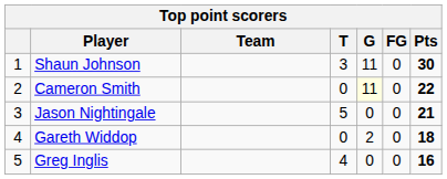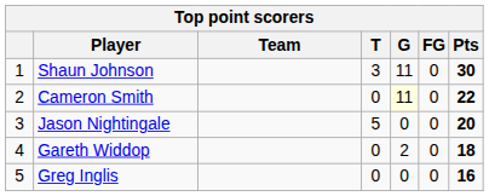 <table class="wikitable" style="text-align:center;">
 <tr>
 <th colspan="10"><strong>Top point scorers</strong></th>
 </tr>
 <tr>
 <th style="width:20px;" abbr="Position"></th>
 <th width=150>Player</th>
 <th width=150>Team</th>
 <th style="width:20px;" abbr="Tries">T</th>
 <th style="width:20px;" abbr="Goals">G</th>
 <th style="width:20px;" abbr="Field goals">FG</th>
 <th style="width:20px;" abbr="Points">Pts</th>
 </tr>
 <tr>
 <td>1</td>
 <td style="text-align:left;"><a href='#'>Shaun Johnson</a></td>
 <td></td>
 <td>3</td>
 <td>11</td>
 <td>0</td>
 <td><strong>30</strong></td>
 </tr>
 <tr>
 <td>2</td>
 <td style="text-align:left;"><a href='#'>Cameron Smith</a></td>
 <td></td>
 <td>0</td>
 <td style="background: lightyellow;">11</td>
 <td>0</td>
 <td><strong>22</strong></td>
 </tr>
 <tr>
 <td>3</td>
 <td style="text-align:left;"><a href='#'>Jason Nightingale</a></td>
 <td></td>
 <td>5</td>
 <td>0</td>
 <td>0</td>
-<td><strong>21</strong></td>
+<td><strong>20</strong></td>
 </tr>
 <tr>
 <td>4</td>
 <td style="text-align:left;"><a href='#'>Gareth Widdop</a></td>
 <td></td>
 <td>0</td>
 <td>2</td>
 <td>0</td>
 <td><strong>18</strong></td>
 </tr>
 <tr>
 <td>5</td>
 <td style="text-align:left;"><a href='#'>Greg Inglis</a></td>
 <td></td>
-<td>4</td>
+<td>0</td>
 <td>0</td>
 <td>0</td>
 <td><strong>16</strong></td>
 </tr>
 </table>
